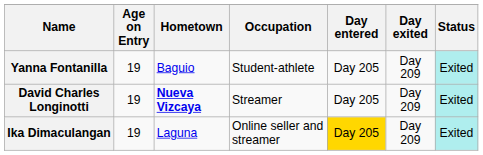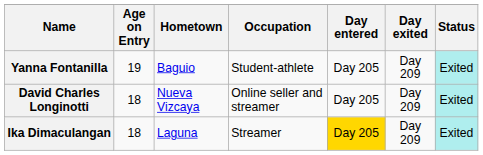 <table class="wikitable" style="text-align:center; font-size:100%; line-height:18px; margin:1em auto;" width="auto">
 <tr>
 </tr>
 <tr>
 <th>Name</th>
 <th>Age on<br>Entry</th>
 <th>Hometown</th>
 <th>Occupation</th>
 <th>Day entered</th>
 <th>Day exited</th>
 <th>Status</th>
 </tr>
 <tr>
 <th>Yanna Fontanilla</th>
 <td>19</td>
 <td align="left"><a href='#'>Baguio</a></td>
 <td align="left">Student-athlete</td>
 <td>Day 205</td>
 <td>Day 209</td>
 <td style="background-color:#AFEEEE">Exited</td>
 </tr>
 <tr>
 <th>David Charles Longinotti</th>
-<td>19</td>
-<td align="left"><strong><a href='#'>Nueva Vizcaya</a></strong></td>
-<td align="left">Streamer</td>
+<td>18</td>
+<td align="left"><a href='#'>Nueva Vizcaya</a></td>
+<td align="left">Online seller and streamer</td>
 <td>Day 205</td>
 <td>Day 209</td>
 <td style="background-color:#AFEEEE">Exited</td>
 </tr>
 <tr>
 <th>Ika Dimaculangan</th>
-<td>19</td>
+<td>18</td>
 <td align="left"><a href='#'>Laguna</a></td>
-<td align="left">Online seller and streamer</td>
+<td align="left">Streamer</td>
 <td style="background: gold;">Day 205</td>
 <td>Day 209</td>
 <td style="background-color:#AFEEEE">Exited</td>
 </tr>
 </table>
